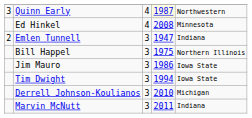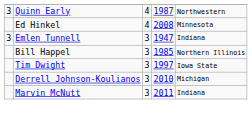 <table class="wikitable">
 <tr>
 </tr>
 <tr>
 <td>3</td>
 <td><a href='#'>Quinn Early</a></td>
 <td>4</td>
 <td style="background: lightyellow;"><a href='#'>1987</a></td>
 <td style="font-size:80%;">Northwestern</td>
 </tr>
 <tr>
 <td></td>
 <td>Ed Hinkel</td>
 <td>4</td>
 <td><a href='#'>2008</a></td>
 <td style="font-size:80%;">Minnesota</td>
 </tr>
 <tr>
-<td>2</td>
+<td>3</td>
 <td><a href='#'>Emlen Tunnell</a></td>
 <td>3</td>
 <td><a href='#'>1947</a></td>
 <td style="font-size:80%;">Indiana</td>
 </tr>
 <tr>
 <td></td>
 <td>Bill Happel</td>
 <td>3</td>
-<td><a href='#'>1975</a></td>
+<td><a href='#'>1985</a></td>
 <td style="font-size:80%;">Northern Illinois</td>
-</tr>
-<tr>
-<td></td>
-<td>Jim Mauro</td>
-<td>3</td>
-<td><a href='#'>1986</a></td>
-<td style="font-size:80%;">Iowa State</td>
 </tr>
 <tr>
 <td></td>
 <td><a href='#'>Tim Dwight</a></td>
 <td>3</td>
-<td><a href='#'>1994</a></td>
+<td><a href='#'>1997</a></td>
 <td style="font-size:80%;">Iowa State</td>
 </tr>
 <tr>
 <td></td>
 <td><a href='#'>Derrell Johnson-Koulianos</a></td>
 <td>3</td>
 <td><a href='#'>2010</a></td>
 <td style="font-size:80%;">Michigan</td>
 </tr>
 <tr>
 <td></td>
 <td><a href='#'>Marvin McNutt</a></td>
 <td>3</td>
 <td><a href='#'>2011</a></td>
 <td style="font-size:80%;">Indiana</td>
 </tr>
 </table>
